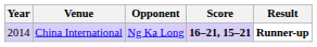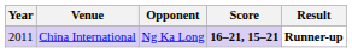 <table class="sortable wikitable" style="font-size: 90%;">
 <tr>
 <th>Year</th>
 <th>Venue</th>
 <th>Opponent</th>
 <th>Score</th>
 <th>Result</th>
 </tr>
 <tr style="background:#D8CEF6">
-<td align="center">2014</td>
+<td align="center">2011</td>
 <td align="left"><a href='#'>China International</a></td>
 <td align="left"> <a href='#'>Ng Ka Long</a></td>
 <td align="left"><strong>16–21, 15–21</strong></td>
 <td style="text-align:left; background:white"> <strong>Runner-up</strong></td>
 </tr>
 </table>
